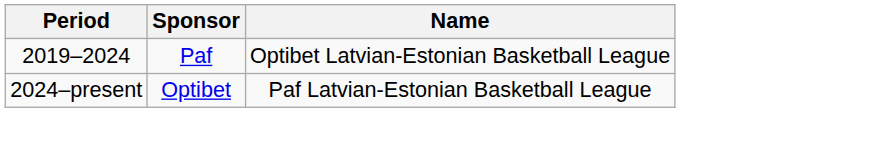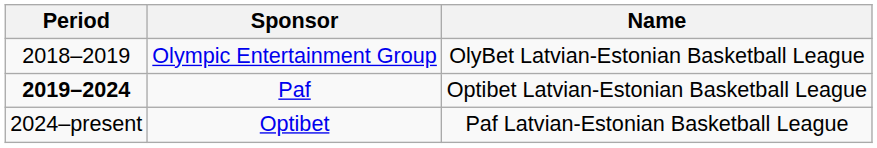 <table class="wikitable" style="text-align:center;margin-left:1em;float:center">
 <tr>
 <th>Period</th>
 <th>Sponsor</th>
 <th>Name</th>
 </tr>
 <tr>
-<td>2019–2024</td>
+<td>2018–2019</td>
+<td><a href='#'>Olympic Entertainment Group</a></td>
+<td>OlyBet Latvian-Estonian Basketball League</td>
+</tr>
+<tr>
+<td><strong>2019–2024</strong></td>
 <td><a href='#'>Paf</a></td>
 <td>Optibet Latvian-Estonian Basketball League</td>
 </tr>
 <tr>
 <td>2024–present</td>
 <td><a href='#'>Optibet</a></td>
 <td>Paf Latvian-Estonian Basketball League</td>
 </tr>
 </table>
